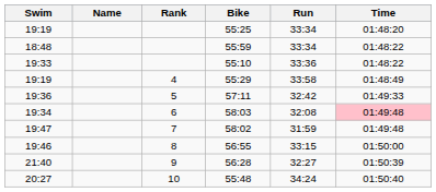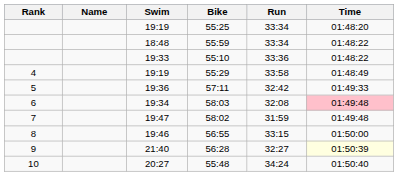 <table class="wikitable sortable" style="font-size:95%" width="70%">
 <tr bgcolor="lightsteelblue">
+<th>Rank</th>
+<th>Name</th>
 <th>Swim</th>
-<th>Name</th>
-<th>Rank</th>
 <th>Bike</th>
 <th>Run</th>
 <th>Time</th>
 </tr>
 <tr align="center">
+<td></td>
+<td align="left"><strong></strong></td>
 <td>19:19</td>
-<td align="left"><strong></strong></td>
-<td></td>
 <td>55:25</td>
 <td>33:34</td>
 <td>01:48:20</td>
 </tr>
 <tr align="center">
+<td></td>
+<td align="left"></td>
 <td>18:48</td>
-<td align="left"></td>
-<td></td>
 <td>55:59</td>
 <td>33:34</td>
 <td>01:48:22</td>
 </tr>
 <tr align="center">
+<td></td>
+<td align="left"></td>
 <td>19:33</td>
-<td align="left"></td>
-<td></td>
 <td>55:10</td>
 <td>33:36</td>
 <td>01:48:22</td>
 </tr>
 <tr align="center">
+<td>4</td>
+<td align="left"></td>
 <td>19:19</td>
-<td align="left"></td>
-<td>4</td>
 <td>55:29</td>
 <td>33:58</td>
 <td>01:48:49</td>
 </tr>
 <tr align="center">
+<td>5</td>
+<td align="left"></td>
 <td>19:36</td>
-<td align="left"></td>
-<td>5</td>
 <td>57:11</td>
 <td>32:42</td>
 <td>01:49:33</td>
 </tr>
 <tr align="center">
+<td>6</td>
+<td align="left"></td>
 <td>19:34</td>
-<td align="left"></td>
-<td>6</td>
 <td>58:03</td>
 <td>32:08</td>
 <td style="background: pink;">01:49:48</td>
 </tr>
 <tr align="center">
+<td>7</td>
+<td align="left"></td>
 <td>19:47</td>
-<td align="left"></td>
-<td>7</td>
 <td>58:02</td>
 <td>31:59</td>
 <td>01:49:48</td>
 </tr>
 <tr align="center">
+<td>8</td>
+<td align="left"></td>
 <td>19:46</td>
-<td align="left"></td>
-<td>8</td>
 <td>56:55</td>
 <td>33:15</td>
 <td>01:50:00</td>
 </tr>
 <tr align="center">
+<td>9</td>
+<td align="left"></td>
 <td>21:40</td>
-<td align="left"></td>
-<td>9</td>
 <td>56:28</td>
 <td>32:27</td>
-<td>01:50:39</td>
+<td style="background: lightyellow;">01:50:39</td>
 </tr>
 <tr align="center">
+<td>10</td>
+<td align="left"></td>
 <td>20:27</td>
-<td align="left"></td>
-<td>10</td>
 <td>55:48</td>
 <td>34:24</td>
 <td>01:50:40</td>
 </tr>
 </table>
